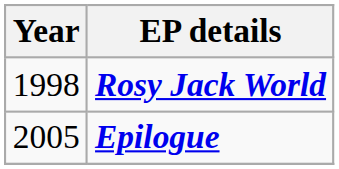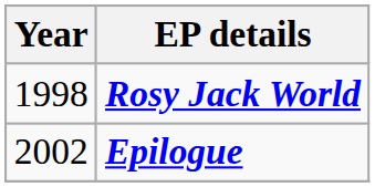 <table class="wikitable" style="text-align:center;">
 <tr>
 <th rowspan="1">Year</th>
 <th rowspan="1">EP details</th>
 </tr>
 <tr>
 <td>1998</td>
 <td align="left"><strong><em><a href='#'>Rosy Jack World</a></em></strong><br></td>
 </tr>
 <tr>
-<td>2005</td>
+<td>2002</td>
 <td align="left"><strong><em><a href='#'>Epilogue</a></em></strong><br></td>
 </tr>
 <tr>
 </tr>
 </table>
